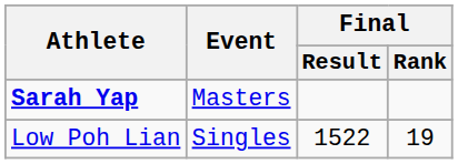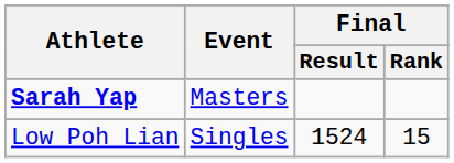 <table class="wikitable" style="font-size:90%">
 <tr>
 <th rowspan=2>Athlete</th>
 <th rowspan=2>Event</th>
 <th colspan=2>Final</th>
 </tr>
 <tr style="font-size:95%">
 <th>Result</th>
 <th>Rank</th>
 </tr>
 <tr align=center>
 <td align=left><strong><a href='#'>Sarah Yap</a></strong></td>
 <td align=left><a href='#'>Masters</a></td>
 <td></td>
 <td></td>
 </tr>
 <tr align=center>
 <td align=left><a href='#'>Low Poh Lian</a></td>
 <td align=left><a href='#'>Singles</a></td>
-<td>1522</td>
-<td>19</td>
+<td>1524</td>
+<td>15</td>
 </tr>
 </table>
